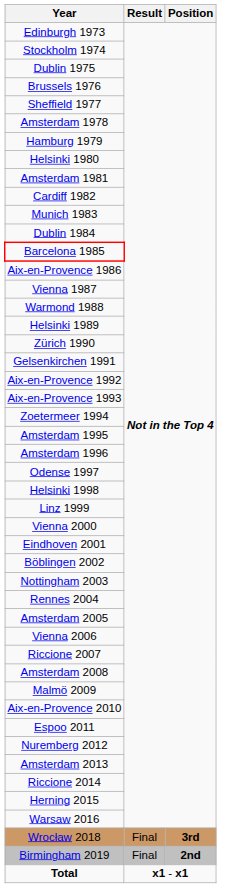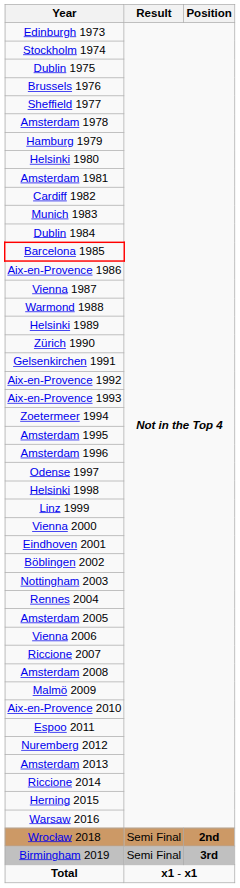 <table class="wikitable" style="text-align: center;">
 <tr>
 <th>Year</th>
 <th>Result</th>
 <th>Position</th>
 </tr>
 <tr>
 <td> <a href='#'>Edinburgh</a> 1973</td>
 <td rowspan="44" colspan="2" align="center"><strong><em>Not in the Top 4</em></strong></td>
 </tr>
 <tr>
 <td> <a href='#'>Stockholm</a> 1974</td>
 </tr>
 <tr>
 <td> <a href='#'>Dublin</a> 1975</td>
 </tr>
 <tr>
 <td> <a href='#'>Brussels</a> 1976</td>
 </tr>
 <tr>
 <td> <a href='#'>Sheffield</a> 1977</td>
 </tr>
 <tr>
 <td> <a href='#'>Amsterdam</a> 1978</td>
 </tr>
 <tr>
 <td> <a href='#'>Hamburg</a> 1979</td>
 </tr>
 <tr>
 <td> <a href='#'>Helsinki</a> 1980</td>
 </tr>
 <tr>
 <td> <a href='#'>Amsterdam</a> 1981</td>
 </tr>
 <tr>
 <td> <a href='#'>Cardiff</a> 1982</td>
 </tr>
 <tr>
 <td> <a href='#'>Munich</a> 1983</td>
 </tr>
 <tr>
 <td> <a href='#'>Dublin</a> 1984</td>
 </tr>
 <tr>
 <td style="border: 2px solid red"> <a href='#'>Barcelona</a> 1985</td>
 </tr>
 <tr>
 <td> <a href='#'>Aix-en-Provence</a> 1986</td>
 </tr>
 <tr>
 <td> <a href='#'>Vienna</a> 1987</td>
 </tr>
 <tr>
 <td> <a href='#'>Warmond</a> 1988</td>
 </tr>
 <tr>
 <td> <a href='#'>Helsinki</a> 1989</td>
 </tr>
 <tr>
 <td> <a href='#'>Zürich</a> 1990</td>
 </tr>
 <tr>
 <td> <a href='#'>Gelsenkirchen</a> 1991</td>
 </tr>
 <tr>
 <td> <a href='#'>Aix-en-Provence</a> 1992</td>
 </tr>
 <tr>
 <td> <a href='#'>Aix-en-Provence</a> 1993</td>
 </tr>
 <tr>
 <td> <a href='#'>Zoetermeer</a> 1994</td>
 </tr>
 <tr>
 <td> <a href='#'>Amsterdam</a> 1995</td>
 </tr>
 <tr>
 <td> <a href='#'>Amsterdam</a> 1996</td>
 </tr>
 <tr>
 <td> <a href='#'>Odense</a> 1997</td>
 </tr>
 <tr>
 <td> <a href='#'>Helsinki</a> 1998</td>
 </tr>
 <tr>
 <td> <a href='#'>Linz</a> 1999</td>
 </tr>
 <tr>
 <td> <a href='#'>Vienna</a> 2000</td>
 </tr>
 <tr>
 <td> <a href='#'>Eindhoven</a> 2001</td>
 </tr>
 <tr>
 <td> <a href='#'>Böblingen</a> 2002</td>
 </tr>
 <tr>
 <td> <a href='#'>Nottingham</a> 2003</td>
 </tr>
 <tr>
 <td> <a href='#'>Rennes</a> 2004</td>
 </tr>
 <tr>
 <td> <a href='#'>Amsterdam</a> 2005</td>
 </tr>
 <tr>
 <td> <a href='#'>Vienna</a> 2006</td>
 </tr>
 <tr>
 <td> <a href='#'>Riccione</a> 2007</td>
 </tr>
 <tr>
 <td> <a href='#'>Amsterdam</a> 2008</td>
 </tr>
 <tr>
 <td> <a href='#'>Malmö</a> 2009</td>
 </tr>
 <tr>
 <td> <a href='#'>Aix-en-Provence</a> 2010</td>
 </tr>
 <tr>
 <td> <a href='#'>Espoo</a> 2011</td>
 </tr>
 <tr>
 <td> <a href='#'>Nuremberg</a> 2012</td>
 </tr>
 <tr>
 <td> <a href='#'>Amsterdam</a> 2013</td>
 </tr>
 <tr>
 <td> <a href='#'>Riccione</a> 2014</td>
 </tr>
 <tr>
 <td> <a href='#'>Herning</a> 2015</td>
 </tr>
 <tr>
 <td> <a href='#'>Warsaw</a> 2016</td>
 </tr>
 <tr style="background:#c96;">
 <td> <a href='#'>Wrocław</a> 2018</td>
-<td>Final</td>
-<td><strong>3rd</strong></td>
+<td>Semi Final</td>
+<td><strong>2nd</strong></td>
 </tr>
 <tr style="background:silver;">
 <td> <a href='#'>Birmingham</a> 2019</td>
-<td>Final</td>
-<td><strong>2nd</strong></td>
+<td>Semi Final</td>
+<td><strong>3rd</strong></td>
 </tr>
 <tr>
 <td><strong>Total</strong></td>
 <td rowspan="1" colspan="2" align="center"><strong>x1</strong> - <strong>x1</strong></td>
 </tr>
 </table>
